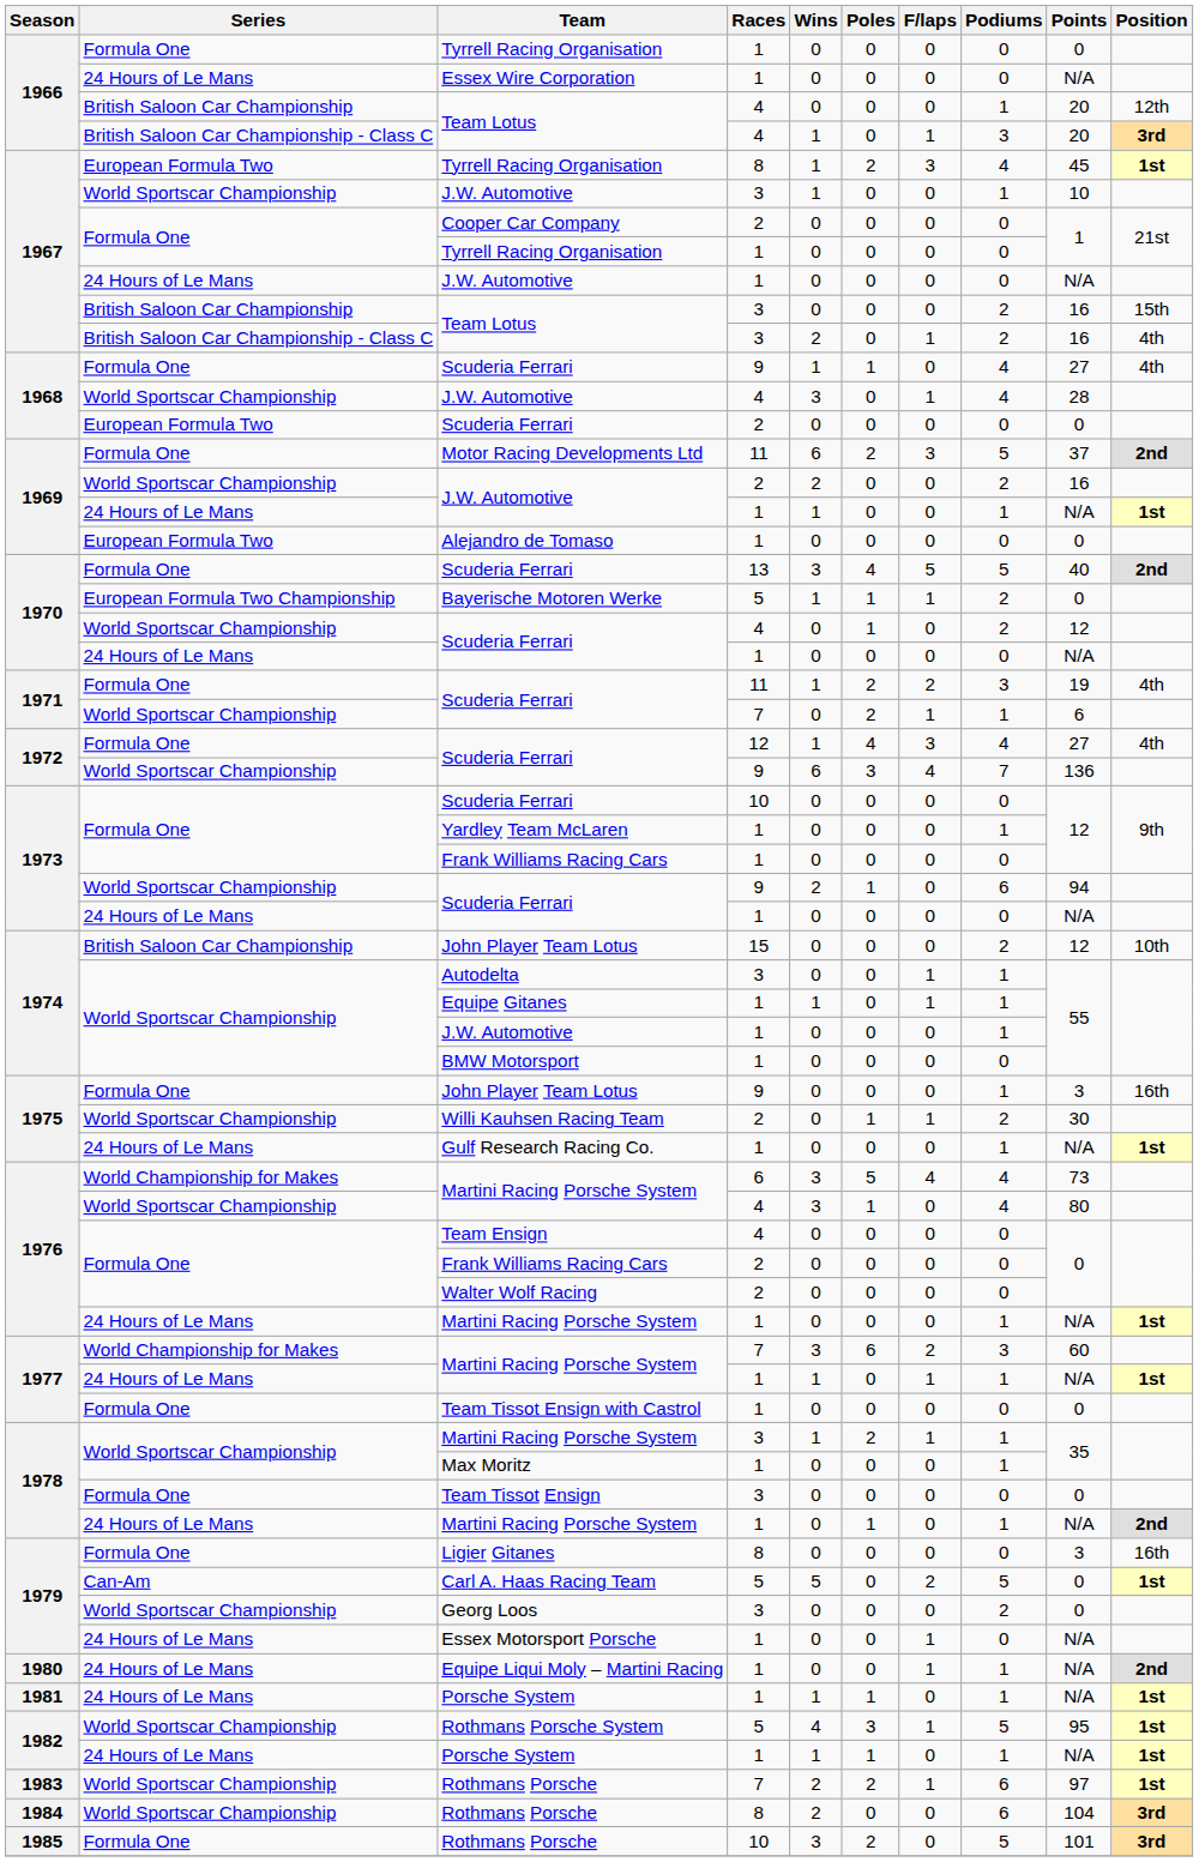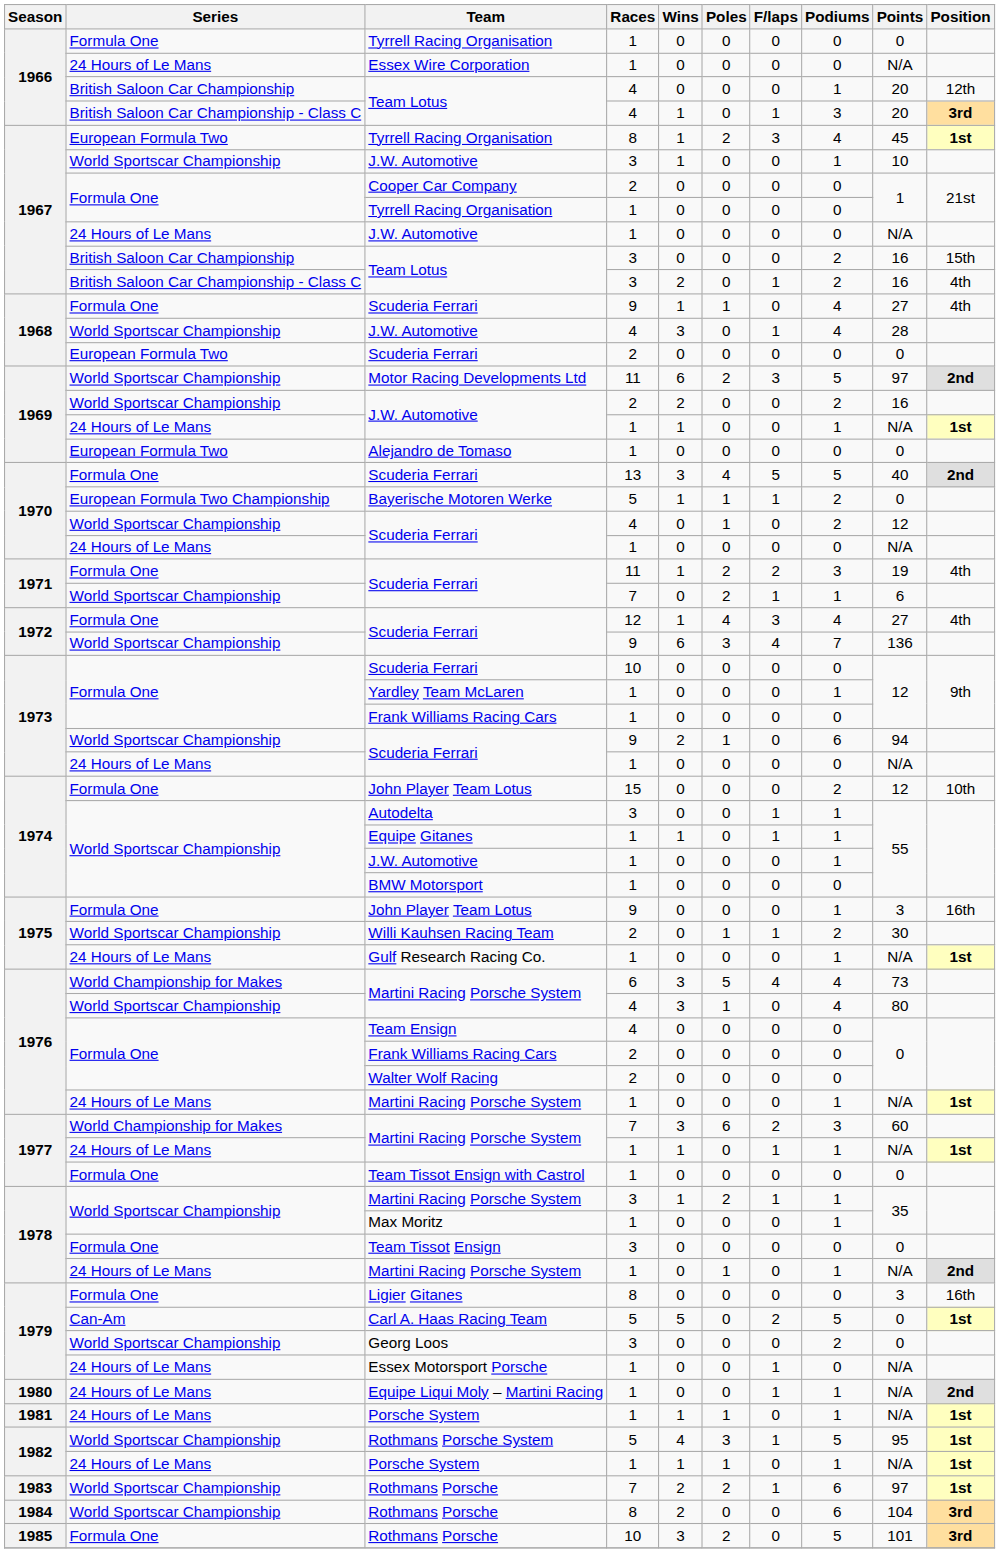 <table class="wikitable" style="font-size: 90%; text-align:center">
 <tr>
 <th>Season</th>
 <th>Series</th>
 <th>Team</th>
 <th>Races</th>
 <th>Wins</th>
 <th>Poles</th>
 <th>F/laps</th>
 <th>Podiums</th>
 <th>Points</th>
 <th>Position</th>
 </tr>
 <tr>
 <th rowspan=4>1966</th>
 <td align=left><a href='#'>Formula One</a></td>
 <td align=left><a href='#'>Tyrrell Racing Organisation</a></td>
 <td>1</td>
 <td>0</td>
 <td>0</td>
 <td>0</td>
 <td>0</td>
 <td>0</td>
 <td></td>
 </tr>
 <tr>
 <td align=left><a href='#'>24 Hours of Le Mans</a></td>
 <td align=left><a href='#'>Essex Wire Corporation</a></td>
 <td>1</td>
 <td>0</td>
 <td>0</td>
 <td>0</td>
 <td>0</td>
 <td>N/A</td>
 <td></td>
 </tr>
 <tr>
 <td align=left><a href='#'>British Saloon Car Championship</a></td>
 <td rowspan="2" style="text-align:left"><a href='#'>Team Lotus</a></td>
 <td>4</td>
 <td>0</td>
 <td>0</td>
 <td>0</td>
 <td>1</td>
 <td>20</td>
 <td>12th</td>
 </tr>
 <tr>
 <td align=left><a href='#'>British Saloon Car Championship - Class C</a></td>
 <td>4</td>
 <td>1</td>
 <td>0</td>
 <td>1</td>
 <td>3</td>
 <td>20</td>
 <td style="background:#FFDF9F"><strong>3rd</strong></td>
 </tr>
 <tr>
 <th rowspan=7>1967</th>
 <td align=left><a href='#'>European Formula Two</a></td>
 <td align=left><a href='#'>Tyrrell Racing Organisation</a></td>
 <td>8</td>
 <td>1</td>
 <td>2</td>
 <td>3</td>
 <td>4</td>
 <td>45</td>
 <td style="background:#FFFFBF"><strong>1st</strong></td>
 </tr>
 <tr>
 <td align=left><a href='#'>World Sportscar Championship</a></td>
 <td align=left><a href='#'>J.W. Automotive</a></td>
 <td>3</td>
 <td>1</td>
 <td>0</td>
 <td>0</td>
 <td>1</td>
 <td>10</td>
 <td></td>
 </tr>
 <tr>
 <td rowspan="2" style="text-align:left"><a href='#'>Formula One</a></td>
 <td align=left><a href='#'>Cooper Car Company</a></td>
 <td>2</td>
 <td>0</td>
 <td>0</td>
 <td>0</td>
 <td>0</td>
 <td rowspan=2>1</td>
 <td rowspan=2>21st</td>
 </tr>
 <tr>
 <td align=left><a href='#'>Tyrrell Racing Organisation</a></td>
 <td>1</td>
 <td>0</td>
 <td>0</td>
 <td>0</td>
 <td>0</td>
 </tr>
 <tr>
 <td align=left><a href='#'>24 Hours of Le Mans</a></td>
 <td align=left><a href='#'>J.W. Automotive</a></td>
 <td>1</td>
 <td>0</td>
 <td>0</td>
 <td>0</td>
 <td>0</td>
 <td>N/A</td>
 <td></td>
 </tr>
 <tr>
 <td align=left><a href='#'>British Saloon Car Championship</a></td>
 <td rowspan="2" style="text-align:left"><a href='#'>Team Lotus</a></td>
 <td>3</td>
 <td>0</td>
 <td>0</td>
 <td>0</td>
 <td>2</td>
 <td>16</td>
 <td>15th</td>
 </tr>
 <tr>
 <td align=left><a href='#'>British Saloon Car Championship - Class C</a></td>
 <td>3</td>
 <td>2</td>
 <td>0</td>
 <td>1</td>
 <td>2</td>
 <td>16</td>
 <td>4th</td>
 </tr>
 <tr>
 <th rowspan=3>1968</th>
 <td align=left><a href='#'>Formula One</a></td>
 <td align=left><a href='#'>Scuderia Ferrari</a></td>
 <td>9</td>
 <td>1</td>
 <td>1</td>
 <td>0</td>
 <td>4</td>
 <td>27</td>
 <td>4th</td>
 </tr>
 <tr>
 <td align=left><a href='#'>World Sportscar Championship</a></td>
 <td align=left><a href='#'>J.W. Automotive</a></td>
 <td>4</td>
 <td>3</td>
 <td>0</td>
 <td>1</td>
 <td>4</td>
 <td>28</td>
 <td></td>
 </tr>
 <tr>
 <td align=left><a href='#'>European Formula Two</a></td>
 <td align=left><a href='#'>Scuderia Ferrari</a></td>
 <td>2</td>
 <td>0</td>
 <td>0</td>
 <td>0</td>
 <td>0</td>
 <td>0</td>
 <td></td>
 </tr>
 <tr>
 <th rowspan=4>1969</th>
-<td align=left><a href='#'>Formula One</a></td>
+<td align=left><a href='#'>World Sportscar Championship</a></td>
 <td align=left><a href='#'>Motor Racing Developments Ltd</a></td>
 <td>11</td>
 <td>6</td>
 <td>2</td>
 <td>3</td>
 <td>5</td>
-<td>37</td>
+<td>97</td>
 <td style="background:#DFDFDF"><strong>2nd</strong></td>
 </tr>
 <tr>
 <td align=left><a href='#'>World Sportscar Championship</a></td>
 <td rowspan="2" style="text-align:left"><a href='#'>J.W. Automotive</a></td>
 <td>2</td>
 <td>2</td>
 <td>0</td>
 <td>0</td>
 <td>2</td>
 <td>16</td>
 <td></td>
 </tr>
 <tr>
 <td align=left><a href='#'>24 Hours of Le Mans</a></td>
 <td>1</td>
 <td>1</td>
 <td>0</td>
 <td>0</td>
 <td>1</td>
 <td>N/A</td>
 <td style="background:#FFFFBF"><strong>1st</strong></td>
 </tr>
 <tr>
 <td align=left><a href='#'>European Formula Two</a></td>
 <td align=left><a href='#'>Alejandro de Tomaso</a></td>
 <td>1</td>
 <td>0</td>
 <td>0</td>
 <td>0</td>
 <td>0</td>
 <td>0</td>
 <td></td>
 </tr>
 <tr>
 <th rowspan=4>1970</th>
 <td align=left><a href='#'>Formula One</a></td>
 <td align=left><a href='#'>Scuderia Ferrari</a></td>
 <td>13</td>
 <td>3</td>
 <td>4</td>
 <td>5</td>
 <td>5</td>
 <td>40</td>
 <td style="background:#DFDFDF"><strong>2nd</strong></td>
 </tr>
 <tr>
 <td align=left><a href='#'>European Formula Two Championship</a></td>
 <td align=left><a href='#'>Bayerische Motoren Werke</a></td>
 <td>5</td>
 <td>1</td>
 <td>1</td>
 <td>1</td>
 <td>2</td>
 <td>0</td>
 <td></td>
 </tr>
 <tr>
 <td align=left><a href='#'>World Sportscar Championship</a></td>
 <td rowspan="2" style="text-align:left"><a href='#'>Scuderia Ferrari</a></td>
 <td>4</td>
 <td>0</td>
 <td>1</td>
 <td>0</td>
 <td>2</td>
 <td>12</td>
 <td></td>
 </tr>
 <tr>
 <td align=left><a href='#'>24 Hours of Le Mans</a></td>
 <td>1</td>
 <td>0</td>
 <td>0</td>
 <td>0</td>
 <td>0</td>
 <td>N/A</td>
 <td></td>
 </tr>
 <tr>
 <th rowspan=2>1971</th>
 <td align=left><a href='#'>Formula One</a></td>
 <td rowspan="2" style="text-align:left"><a href='#'>Scuderia Ferrari</a></td>
 <td>11</td>
 <td>1</td>
 <td>2</td>
 <td>2</td>
 <td>3</td>
 <td>19</td>
 <td>4th</td>
 </tr>
 <tr>
 <td align=left><a href='#'>World Sportscar Championship</a></td>
 <td>7</td>
 <td>0</td>
 <td>2</td>
 <td>1</td>
 <td>1</td>
 <td>6</td>
 <td></td>
 </tr>
 <tr>
 <th rowspan=2>1972</th>
 <td align=left><a href='#'>Formula One</a></td>
 <td rowspan="2" style="text-align:left"><a href='#'>Scuderia Ferrari</a></td>
 <td>12</td>
 <td>1</td>
 <td>4</td>
 <td>3</td>
 <td>4</td>
 <td>27</td>
 <td>4th</td>
 </tr>
 <tr>
 <td align=left><a href='#'>World Sportscar Championship</a></td>
 <td>9</td>
 <td>6</td>
 <td>3</td>
 <td>4</td>
 <td>7</td>
 <td>136</td>
 <td></td>
 </tr>
 <tr>
 <th rowspan=5>1973</th>
 <td rowspan="3" style="text-align:left"><a href='#'>Formula One</a></td>
 <td align=left><a href='#'>Scuderia Ferrari</a></td>
 <td>10</td>
 <td>0</td>
 <td>0</td>
 <td>0</td>
 <td>0</td>
 <td rowspan=3>12</td>
 <td rowspan=3>9th</td>
 </tr>
 <tr>
 <td align=left><a href='#'>Yardley</a> <a href='#'>Team McLaren</a></td>
 <td>1</td>
 <td>0</td>
 <td>0</td>
 <td>0</td>
 <td>1</td>
 </tr>
 <tr>
 <td align=left><a href='#'>Frank Williams Racing Cars</a></td>
 <td>1</td>
 <td>0</td>
 <td>0</td>
 <td>0</td>
 <td>0</td>
 </tr>
 <tr>
 <td align=left><a href='#'>World Sportscar Championship</a></td>
 <td rowspan="2" style="text-align:left"><a href='#'>Scuderia Ferrari</a></td>
 <td>9</td>
 <td>2</td>
 <td>1</td>
 <td>0</td>
 <td>6</td>
 <td>94</td>
 <td></td>
 </tr>
 <tr>
 <td align=left><a href='#'>24 Hours of Le Mans</a></td>
 <td>1</td>
 <td>0</td>
 <td>0</td>
 <td>0</td>
 <td>0</td>
 <td>N/A</td>
 <td></td>
 </tr>
 <tr>
 <th rowspan=5>1974</th>
-<td align=left><a href='#'>British Saloon Car Championship</a></td>
+<td align=left><a href='#'>Formula One</a></td>
 <td align=left><a href='#'>John Player</a> <a href='#'>Team Lotus</a></td>
 <td>15</td>
 <td>0</td>
 <td>0</td>
 <td>0</td>
 <td>2</td>
 <td>12</td>
 <td>10th</td>
 </tr>
 <tr>
 <td rowspan="4" style="text-align:left"><a href='#'>World Sportscar Championship</a></td>
 <td align=left><a href='#'>Autodelta</a></td>
 <td>3</td>
 <td>0</td>
 <td>0</td>
 <td>1</td>
 <td>1</td>
 <td rowspan=4>55</td>
 <td rowspan=4></td>
 </tr>
 <tr>
 <td align=left><a href='#'>Equipe</a> <a href='#'>Gitanes</a></td>
 <td>1</td>
 <td>1</td>
 <td>0</td>
 <td>1</td>
 <td>1</td>
 </tr>
 <tr>
 <td align=left><a href='#'>J.W. Automotive</a></td>
 <td>1</td>
 <td>0</td>
 <td>0</td>
 <td>0</td>
 <td>1</td>
 </tr>
 <tr>
 <td align=left><a href='#'>BMW Motorsport</a></td>
 <td>1</td>
 <td>0</td>
 <td>0</td>
 <td>0</td>
 <td>0</td>
 </tr>
 <tr>
 <th rowspan=3>1975</th>
 <td align=left><a href='#'>Formula One</a></td>
 <td align=left><a href='#'>John Player</a> <a href='#'>Team Lotus</a></td>
 <td>9</td>
 <td>0</td>
 <td>0</td>
 <td>0</td>
 <td>1</td>
 <td>3</td>
 <td>16th</td>
 </tr>
 <tr>
 <td align=left><a href='#'>World Sportscar Championship</a></td>
 <td align=left><a href='#'>Willi Kauhsen Racing Team</a></td>
 <td>2</td>
 <td>0</td>
 <td>1</td>
 <td>1</td>
 <td>2</td>
 <td>30</td>
 <td></td>
 </tr>
 <tr>
 <td align=left><a href='#'>24 Hours of Le Mans</a></td>
 <td align=left><a href='#'>Gulf</a> Research Racing Co.</td>
 <td>1</td>
 <td>0</td>
 <td>0</td>
 <td>0</td>
 <td>1</td>
 <td>N/A</td>
 <td style="background:#FFFFBF"><strong>1st</strong></td>
 </tr>
 <tr>
 <th rowspan=6>1976</th>
 <td align=left><a href='#'>World Championship for Makes</a></td>
 <td rowspan="2" style="text-align:left"><a href='#'>Martini Racing</a> <a href='#'>Porsche System</a></td>
 <td>6</td>
 <td>3</td>
 <td>5</td>
 <td>4</td>
 <td>4</td>
 <td>73</td>
 <td></td>
 </tr>
 <tr>
 <td align=left><a href='#'>World Sportscar Championship</a></td>
 <td>4</td>
 <td>3</td>
 <td>1</td>
 <td>0</td>
 <td>4</td>
 <td>80</td>
 <td></td>
 </tr>
 <tr>
 <td rowspan="3" style="text-align:left"><a href='#'>Formula One</a></td>
 <td align=left><a href='#'>Team Ensign</a></td>
 <td>4</td>
 <td>0</td>
 <td>0</td>
 <td>0</td>
 <td>0</td>
 <td rowspan=3>0</td>
 <td rowspan=3></td>
 </tr>
 <tr>
 <td align=left><a href='#'>Frank Williams Racing Cars</a></td>
 <td>2</td>
 <td>0</td>
 <td>0</td>
 <td>0</td>
 <td>0</td>
 </tr>
 <tr>
 <td align=left><a href='#'>Walter Wolf Racing</a></td>
 <td>2</td>
 <td>0</td>
 <td>0</td>
 <td>0</td>
 <td>0</td>
 </tr>
 <tr>
 <td align=left><a href='#'>24 Hours of Le Mans</a></td>
 <td align=left><a href='#'>Martini Racing</a> <a href='#'>Porsche System</a></td>
 <td>1</td>
 <td>0</td>
 <td>0</td>
 <td>0</td>
 <td>1</td>
 <td>N/A</td>
 <td style="background:#FFFFBF"><strong>1st</strong></td>
 </tr>
 <tr>
 <th rowspan=3>1977</th>
 <td align=left><a href='#'>World Championship for Makes</a></td>
 <td rowspan="2" style="text-align:left"><a href='#'>Martini Racing</a> <a href='#'>Porsche System</a></td>
 <td>7</td>
 <td>3</td>
 <td>6</td>
 <td>2</td>
 <td>3</td>
 <td>60</td>
 <td></td>
 </tr>
 <tr>
 <td align=left><a href='#'>24 Hours of Le Mans</a></td>
 <td>1</td>
 <td>1</td>
 <td>0</td>
 <td>1</td>
 <td>1</td>
 <td>N/A</td>
 <td style="background:#FFFFBF"><strong>1st</strong></td>
 </tr>
 <tr>
 <td align=left><a href='#'>Formula One</a></td>
 <td align=left><a href='#'>Team Tissot Ensign with Castrol</a></td>
 <td>1</td>
 <td>0</td>
 <td>0</td>
 <td>0</td>
 <td>0</td>
 <td>0</td>
 <td></td>
 </tr>
 <tr>
 <th rowspan=4>1978</th>
 <td rowspan="2" style="text-align:left"><a href='#'>World Sportscar Championship</a></td>
 <td align=left><a href='#'>Martini Racing</a> <a href='#'>Porsche System</a></td>
 <td>3</td>
 <td>1</td>
 <td>2</td>
 <td>1</td>
 <td>1</td>
 <td rowspan=2>35</td>
 <td rowspan=2></td>
 </tr>
 <tr>
 <td align=left>Max Moritz</td>
 <td>1</td>
 <td>0</td>
 <td>0</td>
 <td>0</td>
 <td>1</td>
 </tr>
 <tr>
 <td align=left><a href='#'>Formula One</a></td>
 <td align=left><a href='#'>Team Tissot</a> <a href='#'>Ensign</a></td>
 <td>3</td>
 <td>0</td>
 <td>0</td>
 <td>0</td>
 <td>0</td>
 <td>0</td>
 <td></td>
 </tr>
 <tr>
 <td align=left><a href='#'>24 Hours of Le Mans</a></td>
 <td align=left><a href='#'>Martini Racing</a> <a href='#'>Porsche System</a></td>
 <td>1</td>
 <td>0</td>
 <td>1</td>
 <td>0</td>
 <td>1</td>
 <td>N/A</td>
 <td style="background:#DFDFDF"><strong>2nd</strong></td>
 </tr>
 <tr>
 <th rowspan=4>1979</th>
 <td align=left><a href='#'>Formula One</a></td>
 <td align=left><a href='#'>Ligier</a> <a href='#'>Gitanes</a></td>
 <td>8</td>
 <td>0</td>
 <td>0</td>
 <td>0</td>
 <td>0</td>
 <td>3</td>
 <td>16th</td>
 </tr>
 <tr>
 <td align=left><a href='#'>Can-Am</a></td>
 <td align=left><a href='#'>Carl A. Haas Racing Team</a></td>
 <td>5</td>
 <td>5</td>
 <td>0</td>
 <td>2</td>
 <td>5</td>
 <td>0</td>
 <td style="background:#FFFFBF"><strong>1st</strong></td>
 </tr>
 <tr>
 <td align=left><a href='#'>World Sportscar Championship</a></td>
 <td align=left>Georg Loos</td>
 <td>3</td>
 <td>0</td>
 <td>0</td>
 <td>0</td>
 <td>2</td>
 <td>0</td>
 <td></td>
 </tr>
 <tr>
 <td align=left><a href='#'>24 Hours of Le Mans</a></td>
 <td align=left>Essex Motorsport <a href='#'>Porsche</a></td>
 <td>1</td>
 <td>0</td>
 <td>0</td>
 <td>1</td>
 <td>0</td>
 <td>N/A</td>
 <td></td>
 </tr>
 <tr>
 <th>1980</th>
 <td align=left><a href='#'>24 Hours of Le Mans</a></td>
 <td align=left><a href='#'>Equipe Liqui Moly</a> – <a href='#'>Martini Racing</a></td>
 <td>1</td>
 <td>0</td>
 <td>0</td>
 <td>1</td>
 <td>1</td>
 <td>N/A</td>
 <td style="background:#DFDFDF"><strong>2nd</strong></td>
 </tr>
 <tr>
 <th>1981</th>
 <td align=left><a href='#'>24 Hours of Le Mans</a></td>
 <td align=left><a href='#'>Porsche System</a></td>
 <td>1</td>
 <td>1</td>
 <td>1</td>
 <td>0</td>
 <td>1</td>
 <td>N/A</td>
 <td style="background:#FFFFBF"><strong>1st</strong></td>
 </tr>
 <tr>
 <th rowspan=2>1982</th>
 <td align=left><a href='#'>World Sportscar Championship</a></td>
 <td align=left><a href='#'>Rothmans</a> <a href='#'>Porsche System</a></td>
 <td>5</td>
 <td>4</td>
 <td>3</td>
 <td>1</td>
 <td>5</td>
 <td>95</td>
 <td style="background:#FFFFBF"><strong>1st</strong></td>
 </tr>
 <tr>
 <td align=left><a href='#'>24 Hours of Le Mans</a></td>
 <td align=left><a href='#'>Porsche System</a></td>
 <td>1</td>
 <td>1</td>
 <td>1</td>
 <td>0</td>
 <td>1</td>
 <td>N/A</td>
 <td style="background:#FFFFBF"><strong>1st</strong></td>
 </tr>
 <tr>
 <th>1983</th>
 <td align=left><a href='#'>World Sportscar Championship</a></td>
 <td align=left><a href='#'>Rothmans</a> <a href='#'>Porsche</a></td>
 <td>7</td>
 <td>2</td>
 <td>2</td>
 <td>1</td>
 <td>6</td>
 <td>97</td>
 <td style="background:#FFFFBF"><strong>1st</strong></td>
 </tr>
 <tr>
 <th>1984</th>
 <td align=left><a href='#'>World Sportscar Championship</a></td>
 <td align=left><a href='#'>Rothmans</a> <a href='#'>Porsche</a></td>
 <td>8</td>
 <td>2</td>
 <td>0</td>
 <td>0</td>
 <td>6</td>
 <td>104</td>
 <td style="background:#FFDF9F"><strong>3rd</strong></td>
 </tr>
 <tr>
 <th>1985</th>
 <td align=left><a href='#'>Formula One</a></td>
 <td align=left><a href='#'>Rothmans</a> <a href='#'>Porsche</a></td>
 <td>10</td>
 <td>3</td>
 <td>2</td>
 <td>0</td>
 <td>5</td>
 <td>101</td>
 <td style="background:#FFDF9F"><strong>3rd</strong></td>
 </tr>
 <tr>
 </tr>
 </table>
